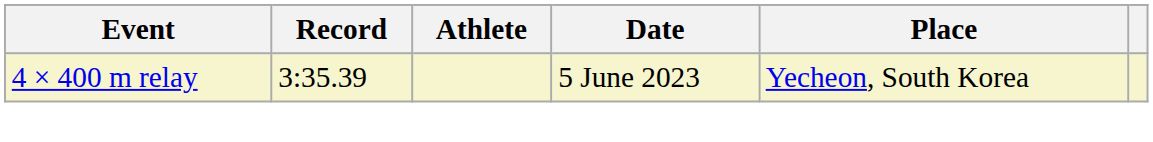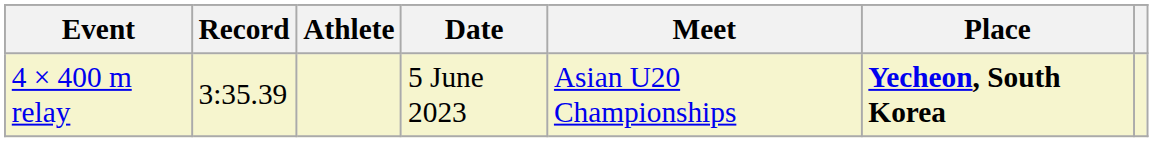 <table class="wikitable" style="font-size:95%; width: 95%;">
 <tr>
 <th>Event</th>
 <th>Record</th>
 <th>Athlete</th>
 <th>Date</th>
+<th>Meet</th>
 <th>Place</th>
 <th></th>
 </tr>
 <tr style="background:#f6F5CE;">
 <td><a href='#'>4 × 400 m relay</a></td>
 <td>3:35.39</td>
 <td></td>
 <td>5 June 2023</td>
-<td><a href='#'>Yecheon</a>, South Korea</td>
+<td><a href='#'>Asian U20 Championships</a></td>
+<td><strong><a href='#'>Yecheon</a>, South Korea</strong></td>
 <td></td>
 </tr>
 </table>
